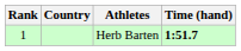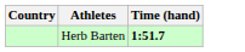 <table class="wikitable sortable" style="text-align:center">
 <tr>
-<th>Rank</th>
 <th>Country</th>
 <th>Athletes</th>
 <th>Time (hand)</th>
 </tr>
 <tr bgcolor="ccffcc">
-<td>1</td>
 <td align="left"></td>
 <td>Herb Barten</td>
 <td align="left"><strong>1:51.7</strong></td>
 </tr>
 </table>
